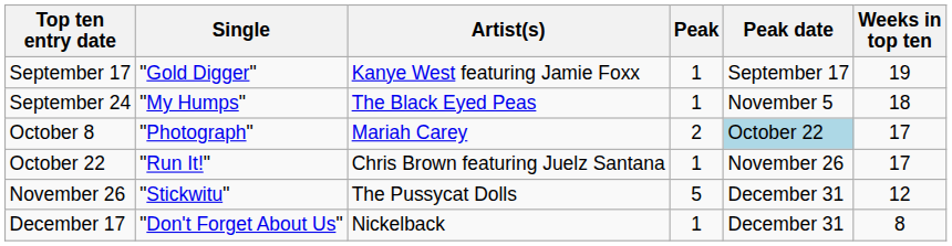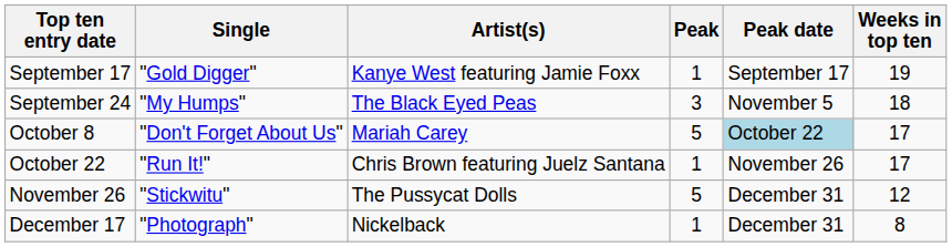 <table class="wikitable sortable">
 <tr>
 <th>Top ten<br>entry date</th>
 <th>Single</th>
 <th>Artist(s)</th>
 <th data-sort-type="number">Peak</th>
 <th>Peak date</th>
 <th data-sort-type="number">Weeks in<br>top ten</th>
 </tr>
 <tr>
 <td>September 17</td>
 <td>"<a href='#'>Gold Digger</a>"</td>
 <td><a href='#'>Kanye West</a> featuring Jamie Foxx</td>
 <td align="center">1</td>
 <td>September 17</td>
 <td align="center">19</td>
 </tr>
 <tr>
 <td>September 24</td>
 <td>"<a href='#'>My Humps</a>"</td>
 <td><a href='#'>The Black Eyed Peas</a></td>
-<td align="center">1</td>
+<td align="center">3</td>
 <td>November 5</td>
 <td align="center">18</td>
 </tr>
 <tr>
 <td>October 8</td>
-<td>"<a href='#'>Photograph</a>"</td>
+<td>"<a href='#'>Don't Forget About Us</a>"</td>
 <td><a href='#'>Mariah Carey</a></td>
-<td align="center">2</td>
+<td align="center">5</td>
 <td style="background: lightblue;">October 22</td>
 <td align="center">17</td>
 </tr>
 <tr>
 <td>October 22</td>
 <td>"<a href='#'>Run It!</a>"</td>
 <td>Chris Brown featuring Juelz Santana</td>
 <td align="center">1</td>
 <td>November 26</td>
 <td align="center">17</td>
 </tr>
 <tr>
 <td>November 26</td>
 <td>"<a href='#'>Stickwitu</a>"</td>
 <td>The Pussycat Dolls</td>
 <td align="center">5</td>
 <td>December 31</td>
 <td align="center">12</td>
 </tr>
 <tr>
 <td>December 17</td>
-<td>"<a href='#'>Don't Forget About Us</a>"</td>
+<td>"<a href='#'>Photograph</a>"</td>
 <td>Nickelback</td>
 <td align="center">1</td>
 <td>December 31</td>
 <td align="center">8</td>
 </tr>
 </table>
